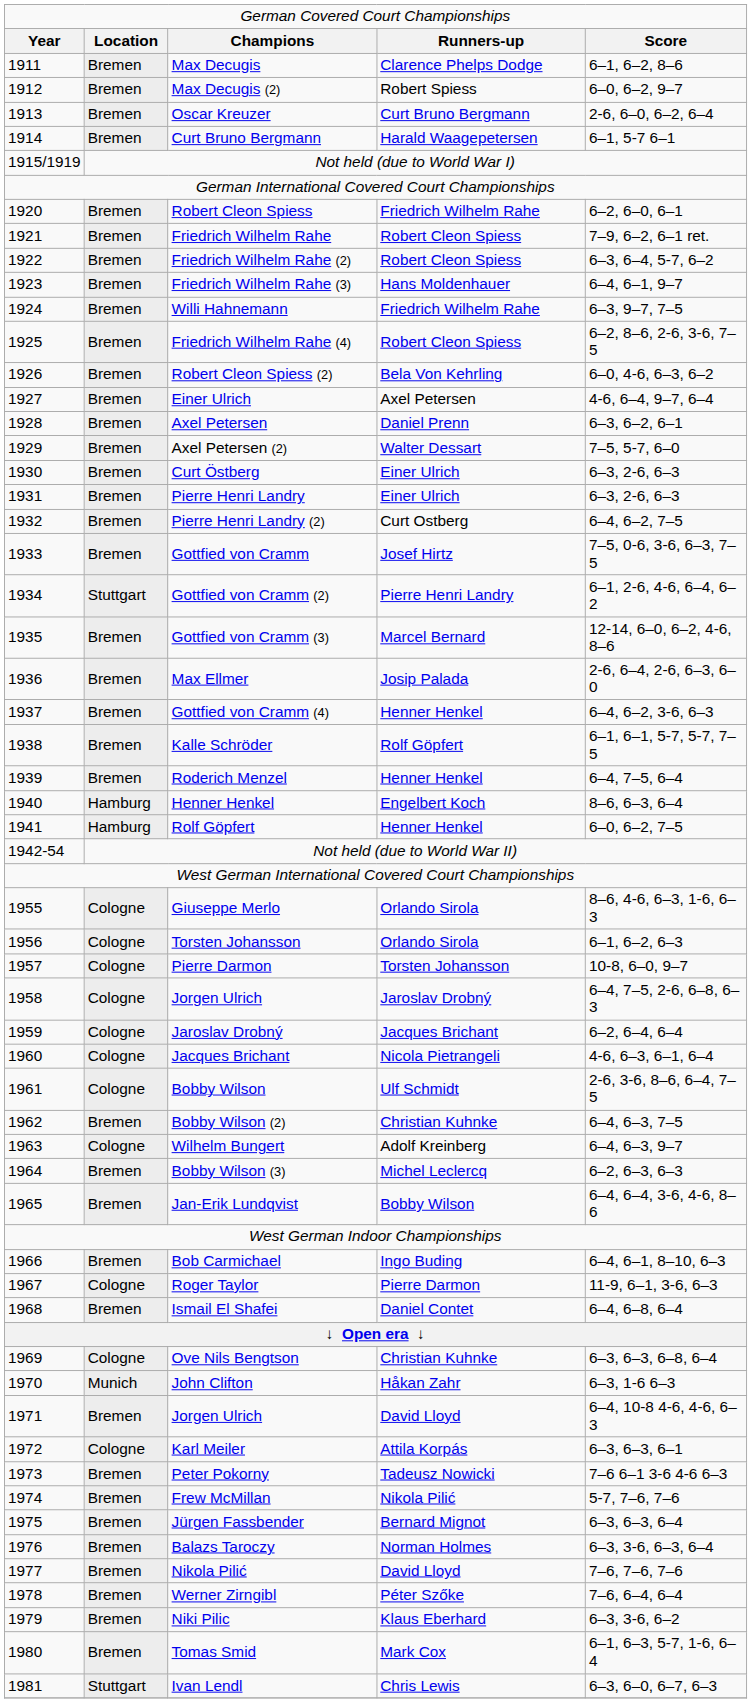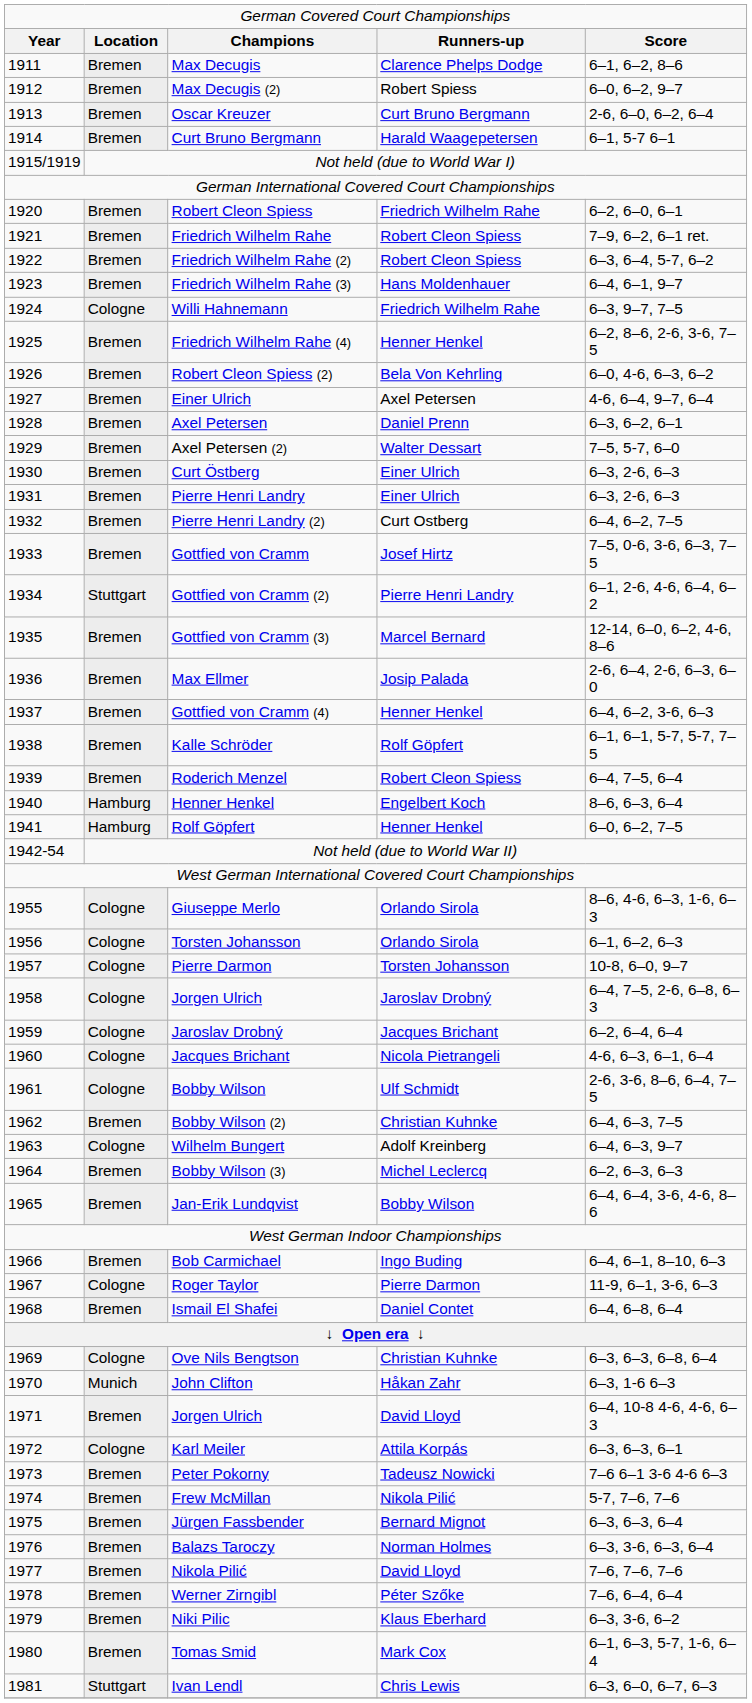 <table class="wikitable">
 <tr>
 <td colspan=5 align=center><em>German Covered Court Championships</em></td>
 </tr>
 <tr>
 <th style="width:60px;">Year</th>
 <th style="width:80px;">Location</th>
 <th style="width:210px;">Champions</th>
 <th style="width:210px;">Runners-up</th>
 <th style="width:160px;">Score</th>
 </tr>
 <tr>
 <td>1911</td>
 <td style="background:#ededed">Bremen</td>
 <td> <a href='#'>Max Decugis</a></td>
 <td> <a href='#'>Clarence Phelps Dodge</a></td>
 <td>6–1, 6–2, 8–6</td>
 </tr>
 <tr>
 <td>1912</td>
 <td style="background:#ededed">Bremen</td>
 <td> <a href='#'>Max Decugis</a> <small>(2)</small></td>
 <td> Robert Spiess</td>
 <td>6–0, 6–2, 9–7</td>
 </tr>
 <tr>
 <td>1913</td>
 <td style="background:#ededed">Bremen</td>
 <td> <a href='#'>Oscar Kreuzer</a></td>
 <td> <a href='#'>Curt Bruno Bergmann</a></td>
 <td>2-6, 6–0, 6–2, 6–4</td>
 </tr>
 <tr>
 <td>1914</td>
 <td style="background:#ededed">Bremen</td>
 <td> <a href='#'>Curt Bruno Bergmann</a></td>
 <td> <a href='#'>Harald Waagepetersen</a></td>
 <td>6–1, 5-7 6–1</td>
 </tr>
 <tr>
 <td>1915/1919</td>
 <td colspan=5 align=center><em>Not held (due to World War I)</em></td>
 </tr>
 <tr>
 <td colspan=5 align=center><em>German International Covered Court Championships</em></td>
 </tr>
 <tr>
 <td>1920</td>
 <td style="background:#ededed">Bremen</td>
 <td> <a href='#'>Robert Cleon Spiess</a></td>
 <td> <a href='#'>Friedrich Wilhelm Rahe</a></td>
 <td>6–2, 6–0, 6–1</td>
 </tr>
 <tr>
 <td>1921</td>
 <td style="background:#ededed">Bremen</td>
 <td> <a href='#'>Friedrich Wilhelm Rahe</a></td>
 <td> <a href='#'>Robert Cleon Spiess</a></td>
 <td>7–9, 6–2, 6–1 ret.</td>
 </tr>
 <tr>
 <td>1922</td>
 <td style="background:#ededed">Bremen</td>
 <td> <a href='#'>Friedrich Wilhelm Rahe</a> <small>(2)</small></td>
 <td> <a href='#'>Robert Cleon Spiess</a></td>
 <td>6–3, 6–4, 5-7, 6–2</td>
 </tr>
 <tr>
 <td>1923</td>
 <td style="background:#ededed">Bremen</td>
 <td> <a href='#'>Friedrich Wilhelm Rahe</a> <small>(3)</small></td>
 <td> <a href='#'>Hans Moldenhauer</a></td>
 <td>6–4, 6–1, 9–7</td>
 </tr>
 <tr>
 <td>1924</td>
-<td style="background:#ededed">Bremen</td>
+<td style="background:#ededed">Cologne</td>
 <td> <a href='#'>Willi Hahnemann</a></td>
 <td> <a href='#'>Friedrich Wilhelm Rahe</a></td>
 <td>6–3, 9–7, 7–5</td>
 </tr>
 <tr>
 <td>1925</td>
 <td style="background:#ededed">Bremen</td>
 <td> <a href='#'>Friedrich Wilhelm Rahe</a> <small>(4)</small></td>
-<td> <a href='#'>Robert Cleon Spiess</a></td>
+<td> <a href='#'>Henner Henkel</a></td>
 <td>6–2, 8–6, 2-6, 3-6, 7–5</td>
 </tr>
 <tr>
 <td>1926</td>
 <td style="background:#ededed">Bremen</td>
 <td> <a href='#'>Robert Cleon Spiess</a> <small>(2)</small></td>
 <td> <a href='#'>Bela Von Kehrling</a></td>
 <td>6–0, 4-6, 6–3, 6–2</td>
 </tr>
 <tr>
 <td>1927</td>
 <td style="background:#ededed">Bremen</td>
 <td> <a href='#'>Einer Ulrich</a></td>
 <td> Axel Petersen</td>
 <td>4-6, 6–4, 9–7, 6–4</td>
 </tr>
 <tr>
 <td>1928</td>
 <td style="background:#ededed">Bremen</td>
 <td>  <a href='#'>Axel Petersen</a></td>
 <td> <a href='#'>Daniel Prenn</a></td>
 <td>6–3, 6–2, 6–1</td>
 </tr>
 <tr>
 <td>1929</td>
 <td style="background:#ededed">Bremen</td>
 <td> Axel Petersen <small>(2)</small></td>
 <td> <a href='#'>Walter Dessart</a></td>
 <td>7–5, 5-7, 6–0</td>
 </tr>
 <tr>
 <td>1930</td>
 <td style="background:#ededed">Bremen</td>
 <td> <a href='#'>Curt Östberg</a></td>
 <td> <a href='#'>Einer Ulrich</a></td>
 <td>6–3, 2-6, 6–3</td>
 </tr>
 <tr>
 <td>1931</td>
 <td style="background:#ededed">Bremen</td>
 <td> <a href='#'>Pierre Henri Landry</a></td>
 <td> <a href='#'>Einer Ulrich</a></td>
 <td>6–3, 2-6, 6–3</td>
 </tr>
 <tr>
 <td>1932</td>
 <td style="background:#ededed">Bremen</td>
 <td> <a href='#'>Pierre Henri Landry</a> <small>(2)</small></td>
 <td> Curt Ostberg</td>
 <td>6–4, 6–2, 7–5</td>
 </tr>
 <tr>
 <td>1933</td>
 <td style="background:#ededed">Bremen</td>
 <td> <a href='#'>Gottfied von Cramm</a></td>
 <td> <a href='#'>Josef Hirtz</a></td>
 <td>7–5, 0-6, 3-6, 6–3, 7–5</td>
 </tr>
 <tr>
 <td>1934</td>
 <td style="background:#ededed">Stuttgart</td>
 <td> <a href='#'>Gottfied von Cramm</a> <small>(2)</small></td>
 <td> <a href='#'>Pierre Henri Landry</a></td>
 <td>6–1, 2-6, 4-6, 6–4, 6–2</td>
 </tr>
 <tr>
 <td>1935</td>
 <td style="background:#ededed">Bremen</td>
 <td> <a href='#'>Gottfied von Cramm</a> <small>(3)</small></td>
 <td> <a href='#'>Marcel Bernard</a></td>
 <td>12-14, 6–0, 6–2, 4-6, 8–6</td>
 </tr>
 <tr>
 <td>1936</td>
 <td style="background:#ededed">Bremen</td>
 <td> <a href='#'>Max Ellmer</a></td>
 <td> <a href='#'>Josip Palada</a></td>
 <td>2-6, 6–4, 2-6, 6–3, 6–0</td>
 </tr>
 <tr>
 <td>1937</td>
 <td style="background:#ededed">Bremen</td>
 <td> <a href='#'>Gottfied von Cramm</a> <small>(4)</small></td>
 <td> <a href='#'>Henner Henkel</a></td>
 <td>6–4, 6–2, 3-6, 6–3</td>
 </tr>
 <tr>
 <td>1938</td>
 <td style="background:#ededed">Bremen</td>
 <td> <a href='#'>Kalle Schröder</a></td>
 <td> <a href='#'>Rolf Göpfert</a></td>
 <td>6–1, 6–1, 5-7, 5-7, 7–5</td>
 </tr>
 <tr>
 <td>1939</td>
 <td style="background:#ededed">Bremen</td>
 <td> <a href='#'>Roderich Menzel</a></td>
-<td> <a href='#'>Henner Henkel</a></td>
+<td> <a href='#'>Robert Cleon Spiess</a></td>
 <td>6–4, 7–5, 6–4</td>
 </tr>
 <tr>
 <td>1940</td>
 <td style="background:#ededed">Hamburg</td>
 <td> <a href='#'>Henner Henkel</a></td>
 <td> <a href='#'>Engelbert Koch</a></td>
 <td>8–6, 6–3, 6–4</td>
 </tr>
 <tr>
 <td>1941</td>
 <td style="background:#ededed">Hamburg</td>
 <td> <a href='#'>Rolf Göpfert</a></td>
 <td> <a href='#'>Henner Henkel</a></td>
 <td>6–0, 6–2, 7–5</td>
 </tr>
 <tr>
 <td>1942-54</td>
 <td colspan=5 align=center><em>Not held (due to World War II)</em></td>
 </tr>
 <tr>
 <td colspan=5 align=center><em>West German International Covered Court Championships</em></td>
 </tr>
 <tr>
 <td>1955</td>
 <td style="background:#ededed">Cologne</td>
 <td> <a href='#'>Giuseppe Merlo</a></td>
 <td> <a href='#'>Orlando Sirola</a></td>
 <td>8–6, 4-6, 6–3, 1-6, 6–3</td>
 </tr>
 <tr>
 <td>1956</td>
 <td style="background:#ededed">Cologne</td>
 <td> <a href='#'>Torsten Johansson</a></td>
 <td> <a href='#'>Orlando Sirola</a></td>
 <td>6–1, 6–2, 6–3</td>
 </tr>
 <tr>
 <td>1957</td>
 <td style="background:#ededed">Cologne</td>
 <td> <a href='#'>Pierre Darmon</a></td>
 <td> <a href='#'>Torsten Johansson</a></td>
 <td>10-8, 6–0, 9–7</td>
 </tr>
 <tr>
 <td>1958</td>
 <td style="background:#ededed">Cologne</td>
 <td> <a href='#'>Jorgen Ulrich</a></td>
 <td> <a href='#'>Jaroslav Drobný</a></td>
 <td>6–4, 7–5, 2-6, 6–8, 6–3</td>
 </tr>
 <tr>
 <td>1959</td>
 <td style="background:#ededed">Cologne</td>
 <td> <a href='#'>Jaroslav Drobný</a></td>
 <td> <a href='#'>Jacques Brichant</a></td>
 <td>6–2, 6–4, 6–4</td>
 </tr>
 <tr>
 <td>1960</td>
 <td style="background:#ededed">Cologne</td>
 <td> <a href='#'>Jacques Brichant</a></td>
 <td> <a href='#'>Nicola Pietrangeli</a></td>
 <td>4-6, 6–3, 6–1, 6–4</td>
 </tr>
 <tr>
 <td>1961</td>
 <td style="background:#ededed">Cologne</td>
 <td> <a href='#'>Bobby Wilson</a></td>
 <td> <a href='#'>Ulf Schmidt</a></td>
 <td>2-6, 3-6, 8–6, 6–4, 7–5</td>
 </tr>
 <tr>
 <td>1962</td>
 <td style="background:#ededed">Bremen</td>
 <td> <a href='#'>Bobby Wilson</a> <small>(2)</small></td>
 <td> <a href='#'>Christian Kuhnke</a></td>
 <td>6–4, 6–3, 7–5</td>
 </tr>
 <tr>
 <td>1963</td>
 <td style="background:#ededed">Cologne</td>
 <td>  <a href='#'>Wilhelm Bungert</a></td>
 <td> Adolf Kreinberg</td>
 <td>6–4, 6–3,  9–7</td>
 </tr>
 <tr>
 <td>1964</td>
 <td style="background:#ededed">Bremen</td>
 <td> <a href='#'>Bobby Wilson</a> <small>(3)</small></td>
 <td> <a href='#'>Michel Leclercq</a></td>
 <td>6–2, 6–3, 6–3</td>
 </tr>
 <tr>
 <td>1965</td>
 <td style="background:#ededed">Bremen</td>
 <td> <a href='#'>Jan-Erik Lundqvist</a></td>
 <td> <a href='#'>Bobby Wilson</a></td>
 <td>6–4, 6–4, 3-6, 4-6, 8–6</td>
 </tr>
 <tr>
 <td colspan=5 align=center><em>West German Indoor Championships</em></td>
 </tr>
 <tr>
 <td>1966</td>
 <td style="background:#ededed">Bremen</td>
 <td> <a href='#'>Bob Carmichael</a></td>
 <td> <a href='#'>Ingo Buding</a></td>
 <td>6–4, 6–1, 8–10, 6–3</td>
 </tr>
 <tr>
 <td>1967</td>
 <td style="background:#ededed">Cologne</td>
 <td> <a href='#'>Roger Taylor</a></td>
 <td> <a href='#'>Pierre Darmon</a></td>
 <td>11-9, 6–1, 3-6, 6–3</td>
 </tr>
 <tr>
 <td>1968</td>
 <td style="background:#ededed">Bremen</td>
 <td> <a href='#'>Ismail El Shafei</a></td>
 <td> <a href='#'>Daniel Contet</a></td>
 <td>6–4, 6–8, 6–4</td>
 </tr>
 <tr>
 <th colspan=5 align=center>↓  <a href='#'>Open era</a>  ↓</th>
 </tr>
 <tr>
 <td>1969</td>
 <td style="background:#ededed">Cologne</td>
 <td> <a href='#'>Ove Nils Bengtson</a></td>
 <td> <a href='#'>Christian Kuhnke</a></td>
 <td>6–3, 6–3, 6–8, 6–4</td>
 </tr>
 <tr>
 <td>1970</td>
 <td style="background:#ededed">Munich</td>
 <td> <a href='#'>John Clifton</a></td>
 <td> <a href='#'>Håkan Zahr</a></td>
 <td>6–3, 1-6 6–3</td>
 </tr>
 <tr>
 <td>1971</td>
 <td style="background:#ededed">Bremen</td>
 <td> <a href='#'>Jorgen Ulrich</a></td>
 <td> <a href='#'>David Lloyd</a></td>
 <td>6–4, 10-8 4-6, 4-6, 6–3</td>
 </tr>
 <tr>
 <td>1972</td>
 <td style="background:#ededed">Cologne</td>
 <td> <a href='#'>Karl Meiler</a></td>
 <td> <a href='#'>Attila Korpás</a></td>
 <td>6–3, 6–3, 6–1</td>
 </tr>
 <tr>
 <td>1973</td>
 <td style="background:#ededed">Bremen</td>
 <td> <a href='#'>Peter Pokorny</a></td>
 <td> <a href='#'>Tadeusz Nowicki</a></td>
 <td>7–6 6–1 3-6 4-6 6–3</td>
 </tr>
 <tr>
 <td>1974</td>
 <td style="background:#ededed">Bremen</td>
 <td> <a href='#'>Frew McMillan</a></td>
 <td> <a href='#'>Nikola Pilić</a></td>
 <td>5-7, 7–6, 7–6</td>
 </tr>
 <tr>
 <td>1975</td>
 <td style="background:#ededed">Bremen</td>
 <td> <a href='#'>Jürgen Fassbender</a></td>
 <td> <a href='#'>Bernard Mignot</a></td>
 <td>6–3, 6–3, 6–4</td>
 </tr>
 <tr>
 <td>1976</td>
 <td style="background:#ededed">Bremen</td>
 <td> <a href='#'>Balazs Taroczy</a></td>
 <td> <a href='#'>Norman Holmes</a></td>
 <td>6–3, 3-6, 6–3, 6–4</td>
 </tr>
 <tr>
 <td>1977</td>
 <td style="background:#ededed">Bremen</td>
 <td> <a href='#'>Nikola Pilić</a></td>
 <td> <a href='#'>David Lloyd</a></td>
 <td>7–6, 7–6, 7–6</td>
 </tr>
 <tr>
 <td>1978</td>
 <td style="background:#ededed">Bremen</td>
 <td> <a href='#'>Werner Zirngibl</a></td>
 <td> <a href='#'>Péter Szőke</a></td>
 <td>7–6, 6–4, 6–4</td>
 </tr>
 <tr>
 <td>1979</td>
 <td style="background:#ededed">Bremen</td>
 <td> <a href='#'>Niki Pilic</a></td>
 <td> <a href='#'>Klaus Eberhard</a></td>
 <td>6–3, 3-6, 6–2</td>
 </tr>
 <tr>
 <td>1980</td>
 <td style="background:#ededed">Bremen</td>
 <td> <a href='#'>Tomas Smid</a></td>
 <td> <a href='#'>Mark Cox</a></td>
 <td>6–1, 6–3, 5-7, 1-6, 6–4</td>
 </tr>
 <tr>
 <td>1981</td>
 <td style="background:#ededed">Stuttgart</td>
 <td> <a href='#'>Ivan Lendl</a></td>
 <td> <a href='#'>Chris Lewis</a></td>
 <td>6–3, 6–0, 6–7, 6–3</td>
 </tr>
 <tr>
 </tr>
 </table>
